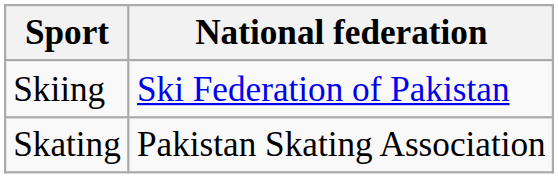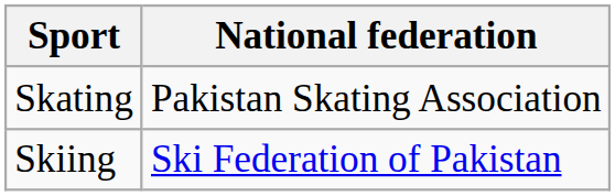 <table class="wikitable">
 <tr>
 <th>Sport</th>
 <th>National federation</th>
 </tr>
 <tr>
+<td>Skating</td>
+<td>Pakistan Skating Association</td>
+</tr>
+<tr>
 <td>Skiing</td>
 <td><a href='#'>Ski Federation of Pakistan</a></td>
 </tr>
-<tr>
-<td>Skating</td>
-<td>Pakistan Skating Association</td>
-</tr>
 </table>
